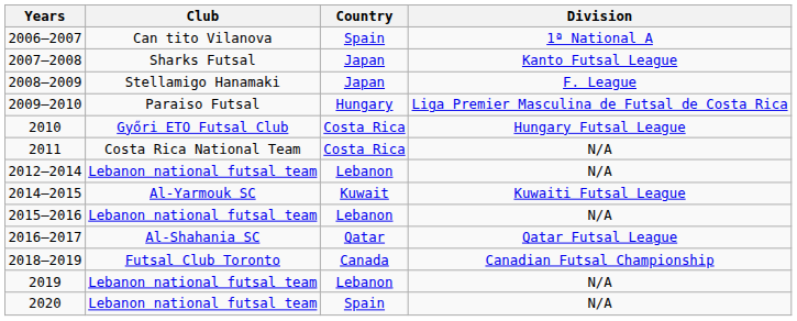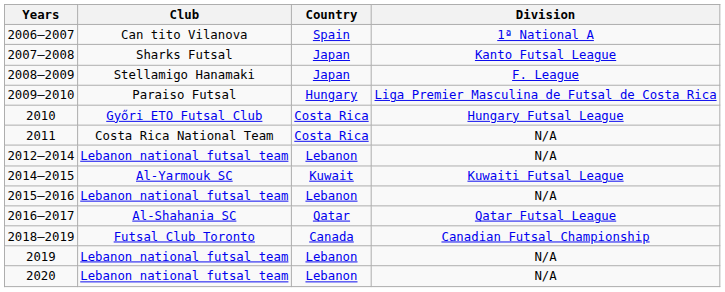 <table class="wikitable" style="text-align: center;">
 <tr>
 <th>Years</th>
 <th>Club</th>
 <th>Country</th>
 <th>Division</th>
 </tr>
 <tr>
 <td>2006–2007</td>
 <td>Can tito Vilanova</td>
 <td><a href='#'>Spain</a></td>
 <td><a href='#'>1ª National A</a></td>
 </tr>
 <tr>
 <td>2007–2008</td>
 <td>Sharks Futsal</td>
 <td><a href='#'>Japan</a></td>
 <td><a href='#'>Kanto Futsal League</a></td>
 </tr>
 <tr>
 <td>2008–2009</td>
 <td>Stellamigo Hanamaki</td>
 <td><a href='#'>Japan</a></td>
 <td><a href='#'>F. League</a></td>
 </tr>
 <tr>
 <td>2009–2010</td>
 <td>Paraiso Futsal</td>
 <td><a href='#'>Hungary</a></td>
 <td><a href='#'>Liga Premier Masculina de Futsal de Costa Rica</a></td>
 </tr>
 <tr>
 <td>2010</td>
 <td><a href='#'>Győri ETO Futsal Club</a></td>
 <td><a href='#'>Costa Rica</a></td>
 <td><a href='#'>Hungary Futsal League</a></td>
 </tr>
 <tr>
 <td>2011</td>
 <td>Costa Rica National Team</td>
 <td><a href='#'>Costa Rica</a></td>
 <td>N/A</td>
 </tr>
 <tr>
 <td>2012–2014</td>
 <td><a href='#'>Lebanon national futsal team</a></td>
 <td><a href='#'>Lebanon</a></td>
 <td>N/A</td>
 </tr>
 <tr>
 <td>2014–2015</td>
 <td><a href='#'>Al-Yarmouk SC</a></td>
 <td><a href='#'>Kuwait</a></td>
 <td><a href='#'>Kuwaiti Futsal League</a></td>
 </tr>
 <tr>
 <td>2015–2016</td>
 <td><a href='#'>Lebanon national futsal team</a></td>
 <td><a href='#'>Lebanon</a></td>
 <td>N/A</td>
 </tr>
 <tr>
 <td>2016–2017</td>
 <td><a href='#'>Al-Shahania SC</a></td>
 <td><a href='#'>Qatar</a></td>
 <td><a href='#'>Qatar Futsal League</a></td>
 </tr>
 <tr>
 <td>2018–2019</td>
 <td><a href='#'>Futsal Club Toronto</a></td>
 <td><a href='#'>Canada</a></td>
 <td><a href='#'>Canadian Futsal Championship</a></td>
 </tr>
 <tr>
 <td>2019</td>
 <td><a href='#'>Lebanon national futsal team</a></td>
 <td><a href='#'>Lebanon</a></td>
 <td>N/A</td>
 </tr>
 <tr>
 <td>2020</td>
 <td><a href='#'>Lebanon national futsal team</a></td>
-<td><a href='#'>Spain</a></td>
+<td><a href='#'>Lebanon</a></td>
 <td>N/A</td>
 </tr>
 </table>
